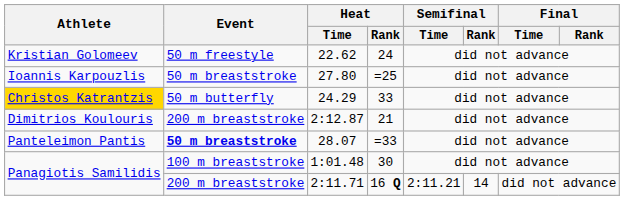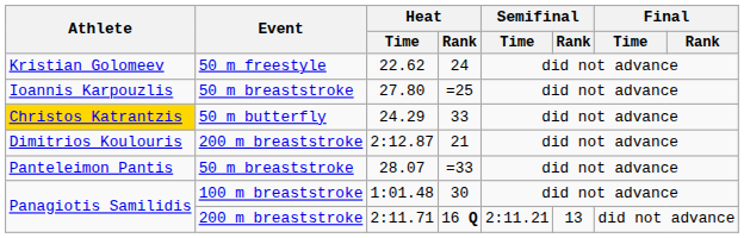 <table class=wikitable style="font-size:90%">
 <tr>
 <th rowspan=2>Athlete</th>
 <th rowspan=2>Event</th>
 <th colspan="2">Heat</th>
 <th colspan="2">Semifinal</th>
 <th colspan="2">Final</th>
 </tr>
 <tr style="font-size:95%">
 <th>Time</th>
 <th>Rank</th>
 <th>Time</th>
 <th>Rank</th>
 <th>Time</th>
 <th>Rank</th>
 </tr>
 <tr align=center>
 <td align=left><a href='#'>Kristian Golomeev</a></td>
 <td align=left><a href='#'>50 m freestyle</a></td>
 <td>22.62</td>
 <td>24</td>
 <td colspan=4>did not advance</td>
 </tr>
 <tr align=center>
 <td align=left><a href='#'>Ioannis Karpouzlis</a></td>
 <td align=left><a href='#'>50 m breaststroke</a></td>
 <td>27.80</td>
 <td>=25</td>
 <td colspan=4>did not advance</td>
 </tr>
 <tr align=center>
 <td align=left style="background: gold;"><a href='#'>Christos Katrantzis</a></td>
 <td align=left><a href='#'>50 m butterfly</a></td>
 <td>24.29</td>
 <td>33</td>
 <td colspan=4>did not advance</td>
 </tr>
 <tr align=center>
 <td align=left><a href='#'>Dimitrios Koulouris</a></td>
 <td align=left><a href='#'>200 m breaststroke</a></td>
 <td>2:12.87</td>
 <td>21</td>
 <td colspan=4>did not advance</td>
 </tr>
 <tr align=center>
 <td align=left><a href='#'>Panteleimon Pantis</a></td>
-<td align=left><strong><a href='#'>50 m breaststroke</a></strong></td>
+<td align=left><a href='#'>50 m breaststroke</a></td>
 <td>28.07</td>
 <td>=33</td>
 <td colspan=4>did not advance</td>
 </tr>
 <tr align=center>
 <td align=left rowspan=2><a href='#'>Panagiotis Samilidis</a></td>
 <td align=left><a href='#'>100 m breaststroke</a></td>
 <td>1:01.48</td>
 <td>30</td>
 <td colspan=4>did not advance</td>
 </tr>
 <tr align=center>
 <td align=left><a href='#'>200 m breaststroke</a></td>
 <td>2:11.71</td>
 <td>16 <strong>Q</strong></td>
 <td>2:11.21</td>
-<td>14</td>
+<td>13</td>
 <td colspan=2>did not advance</td>
 </tr>
 </table>
